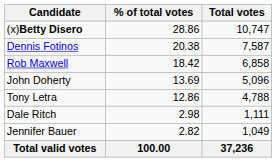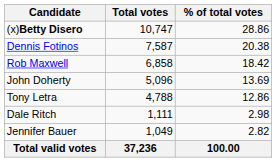 <table class="wikitable" width="400">
 <tr>
 <th align="left">Candidate</th>
+<th align="right">Total votes</th>
 <th align="right">% of total votes</th>
-<th align="right">Total votes</th>
 </tr>
 <tr>
 <td align="left">(x)<strong>Betty Disero</strong></td>
+<td align="right">10,747</td>
 <td align="right">28.86</td>
-<td align="right">10,747</td>
 </tr>
 <tr>
 <td align="left"><a href='#'>Dennis Fotinos</a></td>
+<td align="right">7,587</td>
 <td align="right">20.38</td>
-<td align="right">7,587</td>
 </tr>
 <tr>
 <td align="left"><a href='#'>Rob Maxwell</a></td>
+<td align="right">6,858</td>
 <td align="right">18.42</td>
-<td align="right">6,858</td>
 </tr>
 <tr>
 <td align="left">John Doherty</td>
+<td align="right">5,096</td>
 <td align="right">13.69</td>
-<td align="right">5,096</td>
 </tr>
 <tr>
 <td align="left">Tony Letra</td>
+<td align="right">4,788</td>
 <td align="right">12.86</td>
-<td align="right">4,788</td>
 </tr>
 <tr>
 <td align="left">Dale Ritch</td>
+<td align="right">1,111</td>
 <td align="right">2.98</td>
-<td align="right">1,111</td>
 </tr>
 <tr>
 <td align="left">Jennifer Bauer</td>
+<td align="right">1,049</td>
 <td align="right">2.82</td>
-<td align="right">1,049</td>
 </tr>
 <tr bgcolor="#EEEEEE">
 <th align="left">Total valid votes</th>
+<th align="right">37,236</th>
 <th align="right">100.00</th>
-<th align="right">37,236</th>
 </tr>
 </table>
